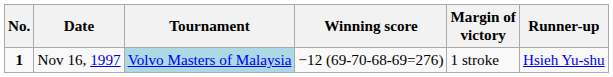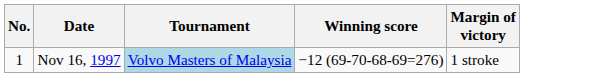 <table class="wikitable" style="font-size:95%;">
 <tr>
 <th>No.</th>
 <th>Date</th>
 <th>Tournament</th>
 <th>Winning score</th>
 <th>Margin of<br>victory</th>
-<th>Runner-up</th>
 </tr>
 <tr>
-<td align=center><strong>1</strong></td>
+<td align=center>1</td>
 <td align=right>Nov 16, <a href='#'>1997</a></td>
 <td style="background: lightblue;"><a href='#'>Volvo Masters of Malaysia</a></td>
 <td>−12 (69-70-68-69=276)</td>
 <td>1 stroke</td>
-<td> <a href='#'>Hsieh Yu-shu</a></td>
 </tr>
 </table>
